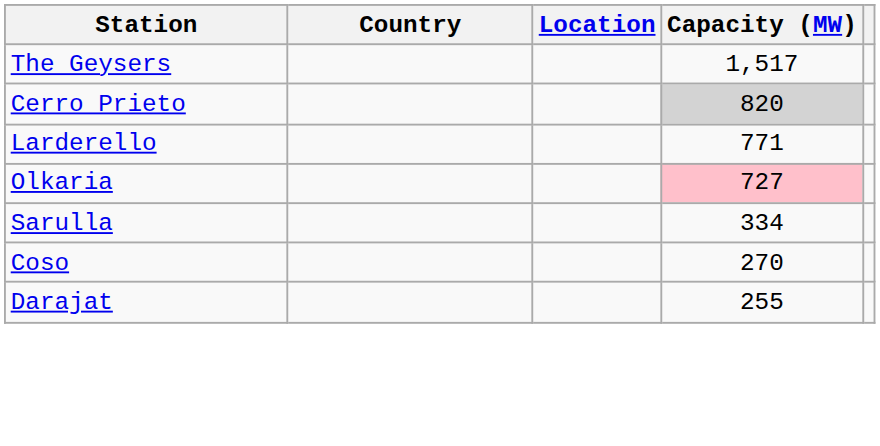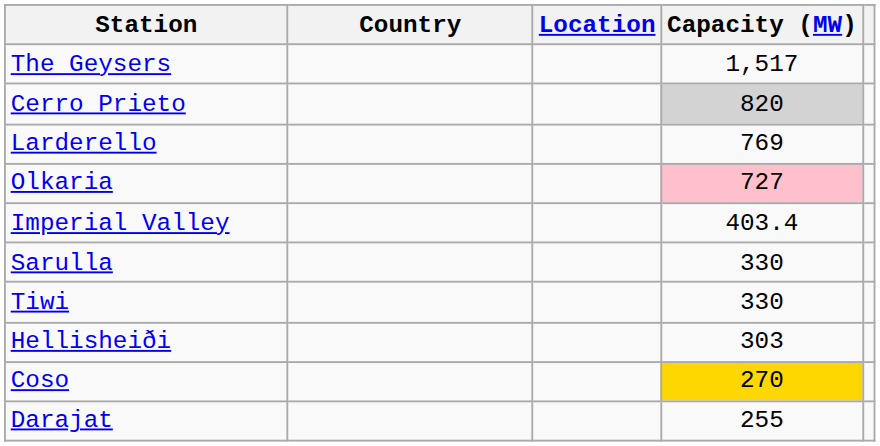 <table class="wikitable sortable static-row-numbers static-row-header-text sort-under-center hover-highlight" "style="font-size: 100%">
 <tr>
 <th style="width:145px;">Station</th>
 <th width=125>Country</th>
 <th><a href='#'>Location</a></th>
 <th>Capacity (<a href='#'>MW</a>)</th>
 <th></th>
 </tr>
 <tr>
 <td><a href='#'>The Geysers</a></td>
 <td></td>
 <td></td>
 <td align=center>1,517</td>
 <td></td>
 </tr>
 <tr>
 <td><a href='#'>Cerro Prieto</a></td>
 <td></td>
 <td></td>
 <td align=center style="background: lightgrey;">820</td>
 <td></td>
 </tr>
 <tr>
 <td><a href='#'>Larderello</a></td>
 <td></td>
 <td></td>
-<td align=center>771</td>
+<td align=center>769</td>
 <td></td>
 </tr>
 <tr>
 <td><a href='#'>Olkaria</a></td>
 <td></td>
 <td></td>
 <td align=center style="background: pink;">727</td>
 <td></td>
 </tr>
 <tr>
+<td><a href='#'>Imperial Valley</a></td>
+<td></td>
+<td></td>
+<td align=center>403.4</td>
+<td></td>
+</tr>
+<tr>
 <td><a href='#'>Sarulla</a></td>
 <td></td>
 <td></td>
-<td align=center>334</td>
+<td align=center>330</td>
+<td></td>
+</tr>
+<tr>
+<td><a href='#'>Tiwi</a></td>
+<td></td>
+<td></td>
+<td align=center>330</td>
+<td></td>
+</tr>
+<tr>
+<td><a href='#'>Hellisheiði</a></td>
+<td></td>
+<td></td>
+<td align=center>303</td>
 <td></td>
 </tr>
 <tr>
 <td><a href='#'>Coso</a></td>
 <td></td>
 <td></td>
-<td align=center>270</td>
+<td align=center style="background: gold;">270</td>
 <td></td>
 </tr>
 <tr>
 <td><a href='#'>Darajat</a></td>
 <td></td>
 <td></td>
 <td align=center>255</td>
 <td></td>
 </tr>
 </table>
